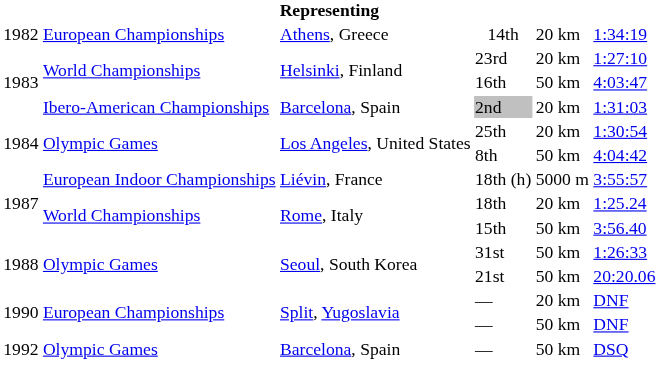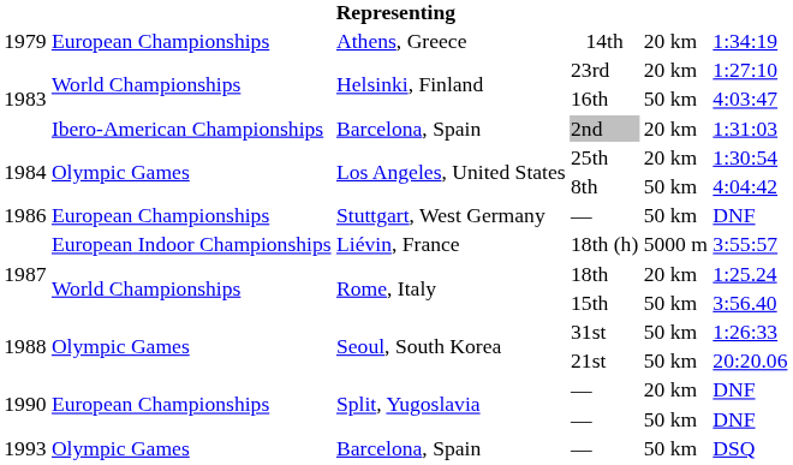 <table>
 <tr>
 <th colspan="6">Representing </th>
 </tr>
 <tr>
-<td>1982</td>
+<td>1979</td>
 <td><a href='#'>European Championships</a></td>
 <td><a href='#'>Athens</a>, Greece</td>
 <td align="center">14th</td>
 <td>20 km</td>
 <td><a href='#'>1:34:19</a></td>
 </tr>
 <tr>
 <td rowspan=3>1983</td>
 <td rowspan=2><a href='#'>World Championships</a></td>
 <td rowspan=2><a href='#'>Helsinki</a>, Finland</td>
 <td>23rd</td>
 <td>20 km</td>
 <td><a href='#'>1:27:10</a></td>
 </tr>
 <tr>
 <td>16th</td>
 <td>50 km</td>
 <td><a href='#'>4:03:47</a></td>
 </tr>
 <tr>
 <td><a href='#'>Ibero-American Championships</a></td>
 <td><a href='#'>Barcelona</a>, Spain</td>
 <td bgcolor=silver>2nd</td>
 <td>20 km</td>
 <td><a href='#'>1:31:03</a></td>
 </tr>
 <tr>
 <td rowspan=2>1984</td>
 <td rowspan=2><a href='#'>Olympic Games</a></td>
 <td rowspan=2><a href='#'>Los Angeles</a>, United States</td>
 <td>25th</td>
 <td>20 km</td>
 <td><a href='#'>1:30:54</a></td>
 </tr>
 <tr>
 <td>8th</td>
 <td>50 km</td>
 <td><a href='#'>4:04:42</a></td>
+</tr>
+<tr>
+<td>1986</td>
+<td><a href='#'>European Championships</a></td>
+<td><a href='#'>Stuttgart</a>, West Germany</td>
+<td>—</td>
+<td>50 km</td>
+<td><a href='#'>DNF</a></td>
 </tr>
 <tr>
 <td rowspan=3>1987</td>
 <td><a href='#'>European Indoor Championships</a></td>
 <td><a href='#'>Liévin</a>, France</td>
 <td>18th (h)</td>
 <td>5000 m</td>
 <td><a href='#'>3:55:57</a></td>
 </tr>
 <tr>
 <td rowspan=2><a href='#'>World Championships</a></td>
 <td rowspan=2><a href='#'>Rome</a>, Italy</td>
 <td>18th</td>
 <td>20 km</td>
 <td><a href='#'>1:25.24</a></td>
 </tr>
 <tr>
 <td>15th</td>
 <td>50 km</td>
 <td><a href='#'>3:56.40</a></td>
 </tr>
 <tr>
 <td rowspan=2>1988</td>
 <td rowspan=2><a href='#'>Olympic Games</a></td>
 <td rowspan=2><a href='#'>Seoul</a>, South Korea</td>
 <td>31st</td>
 <td>50 km</td>
 <td><a href='#'>1:26:33</a></td>
 </tr>
 <tr>
 <td>21st</td>
 <td>50 km</td>
 <td><a href='#'>20:20.06</a></td>
 </tr>
 <tr>
 <td rowspan=2>1990</td>
 <td rowspan=2><a href='#'>European Championships</a></td>
 <td rowspan=2><a href='#'>Split</a>, <a href='#'>Yugoslavia</a></td>
 <td>—</td>
 <td>20 km</td>
 <td><a href='#'>DNF</a></td>
 </tr>
 <tr>
 <td>—</td>
 <td>50 km</td>
 <td><a href='#'>DNF</a></td>
 </tr>
 <tr>
-<td>1992</td>
+<td>1993</td>
 <td><a href='#'>Olympic Games</a></td>
 <td><a href='#'>Barcelona</a>, Spain</td>
 <td>—</td>
 <td>50 km</td>
 <td><a href='#'>DSQ</a></td>
 </tr>
 </table>
